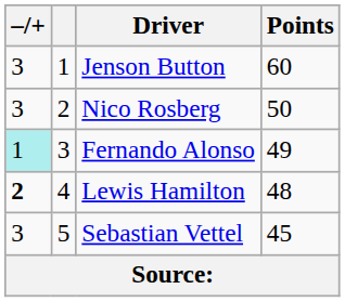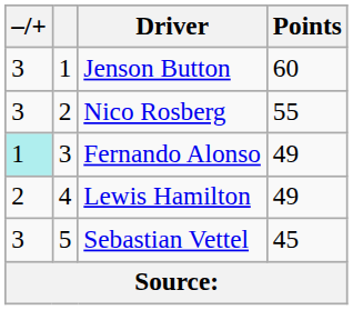 <table class="wikitable" style="font-size: 85%;">
 <tr>
 <th scope="col">–/+</th>
 <th scope="col"></th>
 <th scope="col">Driver</th>
 <th scope="col">Points</th>
 </tr>
 <tr>
 <td> 3</td>
 <td align="center">1</td>
 <td> <a href='#'>Jenson Button</a></td>
 <td>60</td>
 </tr>
 <tr>
 <td> 3</td>
 <td align="center">2</td>
 <td> <a href='#'>Nico Rosberg</a></td>
-<td>50</td>
+<td>55</td>
 </tr>
 <tr>
 <td style="background: paleturquoise;"> 1</td>
 <td align="center">3</td>
 <td> <a href='#'>Fernando Alonso</a></td>
 <td>49</td>
 </tr>
 <tr>
-<td><strong> 2</strong></td>
+<td> 2</td>
 <td align="center">4</td>
 <td> <a href='#'>Lewis Hamilton</a></td>
-<td>48</td>
+<td>49</td>
 </tr>
 <tr>
 <td> 3</td>
 <td align="center">5</td>
 <td> <a href='#'>Sebastian Vettel</a></td>
 <td>45</td>
 </tr>
 <tr>
 <th colspan=4>Source:</th>
 </tr>
 </table>
